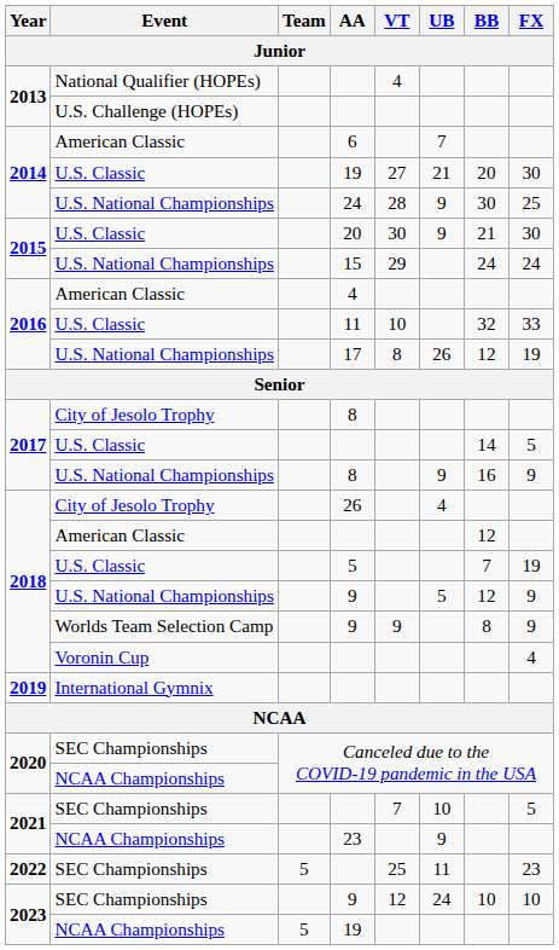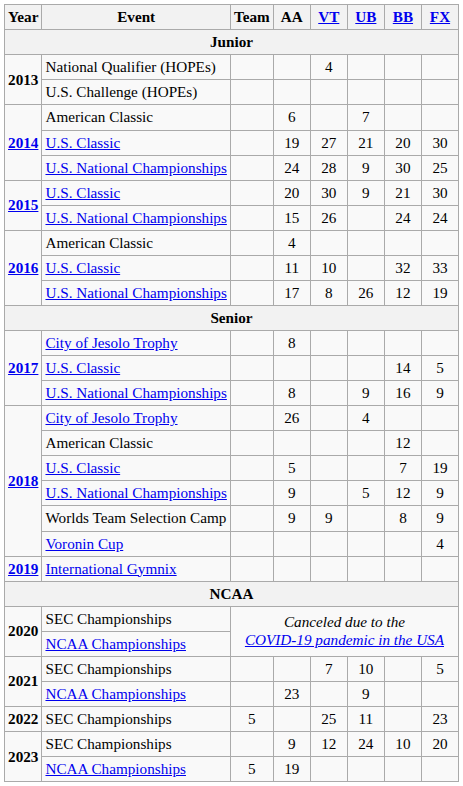 <table class="wikitable" style="text-align:center; font-size:95%;">
 <tr>
 <th align=center>Year</th>
 <th align=center>Event</th>
 <th style="width:30px;">Team</th>
 <th style="width:30px;">AA</th>
 <th style="width:30px;"><a href='#'>VT</a></th>
 <th style="width:30px;"><a href='#'>UB</a></th>
 <th style="width:30px;"><a href='#'>BB</a></th>
 <th style="width:30px;"><a href='#'>FX</a></th>
 </tr>
 <tr>
 <th colspan="8"><strong>Junior</strong></th>
 </tr>
 <tr>
 <td rowspan="2"><strong>2013</strong></td>
 <td align=left>National Qualifier (HOPEs)</td>
 <td></td>
 <td></td>
 <td>4</td>
 <td></td>
 <td></td>
 <td></td>
 </tr>
 <tr>
 <td align=left>U.S. Challenge (HOPEs)</td>
 <td></td>
 <td></td>
 <td></td>
 <td></td>
 <td></td>
 <td></td>
 </tr>
 <tr>
 <td rowspan="3"><strong><a href='#'>2014</a></strong></td>
 <td align=left>American Classic</td>
 <td></td>
 <td>6</td>
 <td></td>
 <td>7</td>
 <td></td>
 <td></td>
 </tr>
 <tr>
 <td align=left><a href='#'>U.S. Classic</a></td>
 <td></td>
 <td>19</td>
 <td>27</td>
 <td>21</td>
 <td>20</td>
 <td>30</td>
 </tr>
 <tr>
 <td align=left><a href='#'>U.S. National Championships</a></td>
 <td></td>
 <td>24</td>
 <td>28</td>
 <td>9</td>
 <td>30</td>
 <td>25</td>
 </tr>
 <tr>
 <td rowspan="2"><strong><a href='#'>2015</a></strong></td>
 <td align=left><a href='#'>U.S. Classic</a></td>
 <td></td>
 <td>20</td>
 <td>30</td>
 <td>9</td>
 <td>21</td>
 <td>30</td>
 </tr>
 <tr>
 <td align=left><a href='#'>U.S. National Championships</a></td>
 <td></td>
 <td>15</td>
-<td>29</td>
+<td>26</td>
 <td></td>
 <td>24</td>
 <td>24</td>
 </tr>
 <tr>
 <td rowspan="3"><strong><a href='#'>2016</a></strong></td>
 <td align=left>American Classic</td>
 <td></td>
 <td>4</td>
 <td></td>
 <td></td>
 <td></td>
 <td></td>
 </tr>
 <tr>
 <td align=left><a href='#'>U.S. Classic</a></td>
 <td></td>
 <td>11</td>
 <td>10</td>
 <td></td>
 <td>32</td>
 <td>33</td>
 </tr>
 <tr>
 <td align=left><a href='#'>U.S. National Championships</a></td>
 <td></td>
 <td>17</td>
 <td>8</td>
 <td>26</td>
 <td>12</td>
 <td>19</td>
 </tr>
 <tr>
 <th colspan="8"><strong>Senior</strong></th>
 </tr>
 <tr>
 <td rowspan="3"><strong><a href='#'>2017</a></strong></td>
 <td align=left><a href='#'>City of Jesolo Trophy</a></td>
 <td></td>
 <td>8</td>
 <td></td>
 <td></td>
 <td></td>
 <td></td>
 </tr>
 <tr>
 <td align=left><a href='#'>U.S. Classic</a></td>
 <td></td>
 <td></td>
 <td></td>
 <td></td>
 <td>14</td>
 <td>5</td>
 </tr>
 <tr>
 <td align=left><a href='#'>U.S. National Championships</a></td>
 <td></td>
 <td>8</td>
 <td></td>
 <td>9</td>
 <td>16</td>
 <td>9</td>
 </tr>
 <tr>
 <td rowspan="6"><strong><a href='#'>2018</a></strong></td>
 <td align=left><a href='#'>City of Jesolo Trophy</a></td>
 <td></td>
 <td>26</td>
 <td></td>
 <td>4</td>
 <td></td>
 <td></td>
 </tr>
 <tr>
 <td align=left>American Classic</td>
 <td></td>
 <td></td>
 <td></td>
 <td></td>
 <td>12</td>
 <td></td>
 </tr>
 <tr>
 <td align=left><a href='#'>U.S. Classic</a></td>
 <td></td>
 <td>5</td>
 <td></td>
 <td></td>
 <td>7</td>
 <td>19</td>
 </tr>
 <tr>
 <td align=left><a href='#'>U.S. National Championships</a></td>
 <td></td>
 <td>9</td>
 <td></td>
 <td>5</td>
 <td>12</td>
 <td>9</td>
 </tr>
 <tr>
 <td align=left>Worlds Team Selection Camp</td>
 <td></td>
 <td>9</td>
 <td>9</td>
 <td></td>
 <td>8</td>
 <td>9</td>
 </tr>
 <tr>
 <td align=left><a href='#'>Voronin Cup</a></td>
 <td></td>
 <td></td>
 <td></td>
 <td></td>
 <td></td>
 <td>4</td>
 </tr>
 <tr>
 <td rowspan="1"><strong><a href='#'>2019</a></strong></td>
 <td align=left><a href='#'>International Gymnix</a></td>
 <td></td>
 <td></td>
 <td></td>
 <td></td>
 <td></td>
 <td></td>
 </tr>
 <tr>
 <th colspan="8"><strong>NCAA</strong></th>
 </tr>
 <tr>
 <td rowspan="2"><strong>2020</strong></td>
 <td align=left>SEC Championships</td>
 <td rowspan="2" colspan="6"><em>Canceled due to the<br><a href='#'>COVID-19 pandemic in the USA</a></em> </td>
 </tr>
 <tr>
 <td align=left><a href='#'>NCAA Championships</a></td>
 </tr>
 <tr>
 <td rowspan="2"><strong>2021</strong></td>
 <td align=left>SEC Championships</td>
 <td></td>
 <td></td>
 <td>7</td>
 <td>10</td>
 <td></td>
 <td>5</td>
 </tr>
 <tr>
 <td align=left><a href='#'>NCAA Championships</a></td>
 <td></td>
 <td>23</td>
 <td></td>
 <td>9</td>
 <td></td>
 <td></td>
 </tr>
 <tr>
 <td rowspan="1"><strong>2022</strong></td>
 <td align=left>SEC Championships</td>
 <td>5</td>
 <td></td>
 <td>25</td>
 <td>11</td>
 <td></td>
 <td>23</td>
 </tr>
 <tr>
 <td rowspan="2"><strong>2023</strong></td>
 <td align=left>SEC Championships</td>
 <td></td>
 <td>9</td>
 <td>12</td>
 <td>24</td>
 <td>10</td>
-<td>10</td>
+<td>20</td>
 </tr>
 <tr>
 <td align=left><a href='#'>NCAA Championships</a></td>
 <td>5</td>
 <td>19</td>
 <td></td>
 <td></td>
 <td></td>
 <td></td>
 </tr>
 </table>
